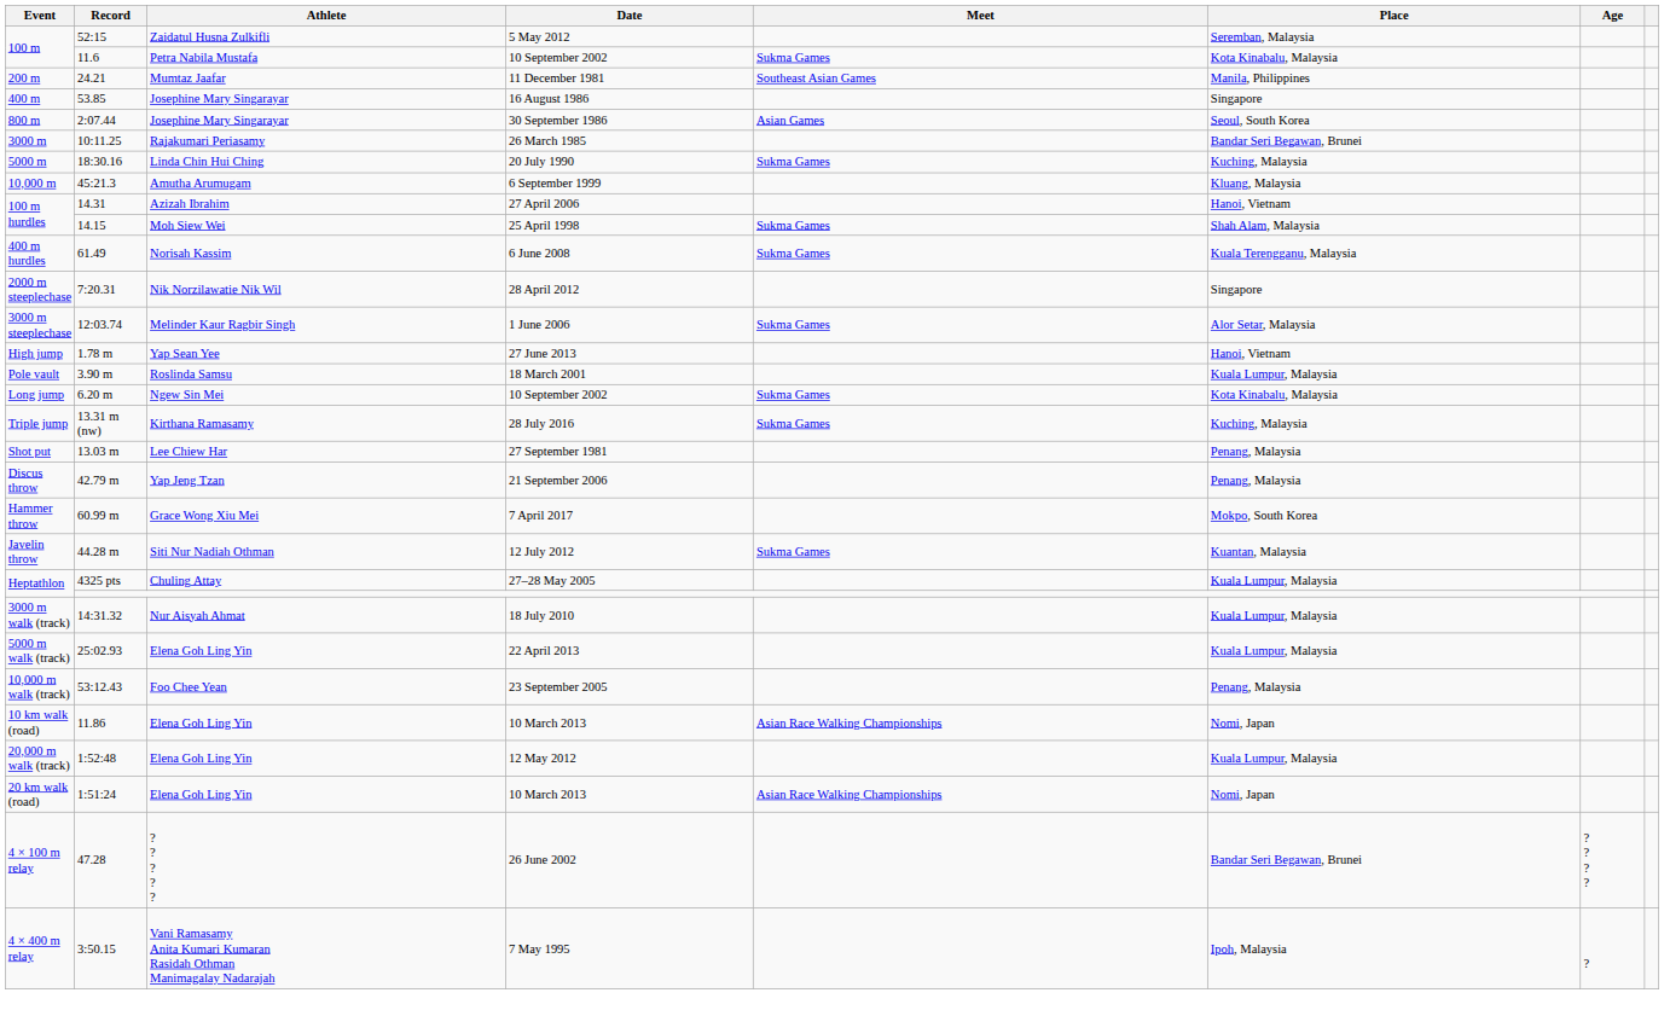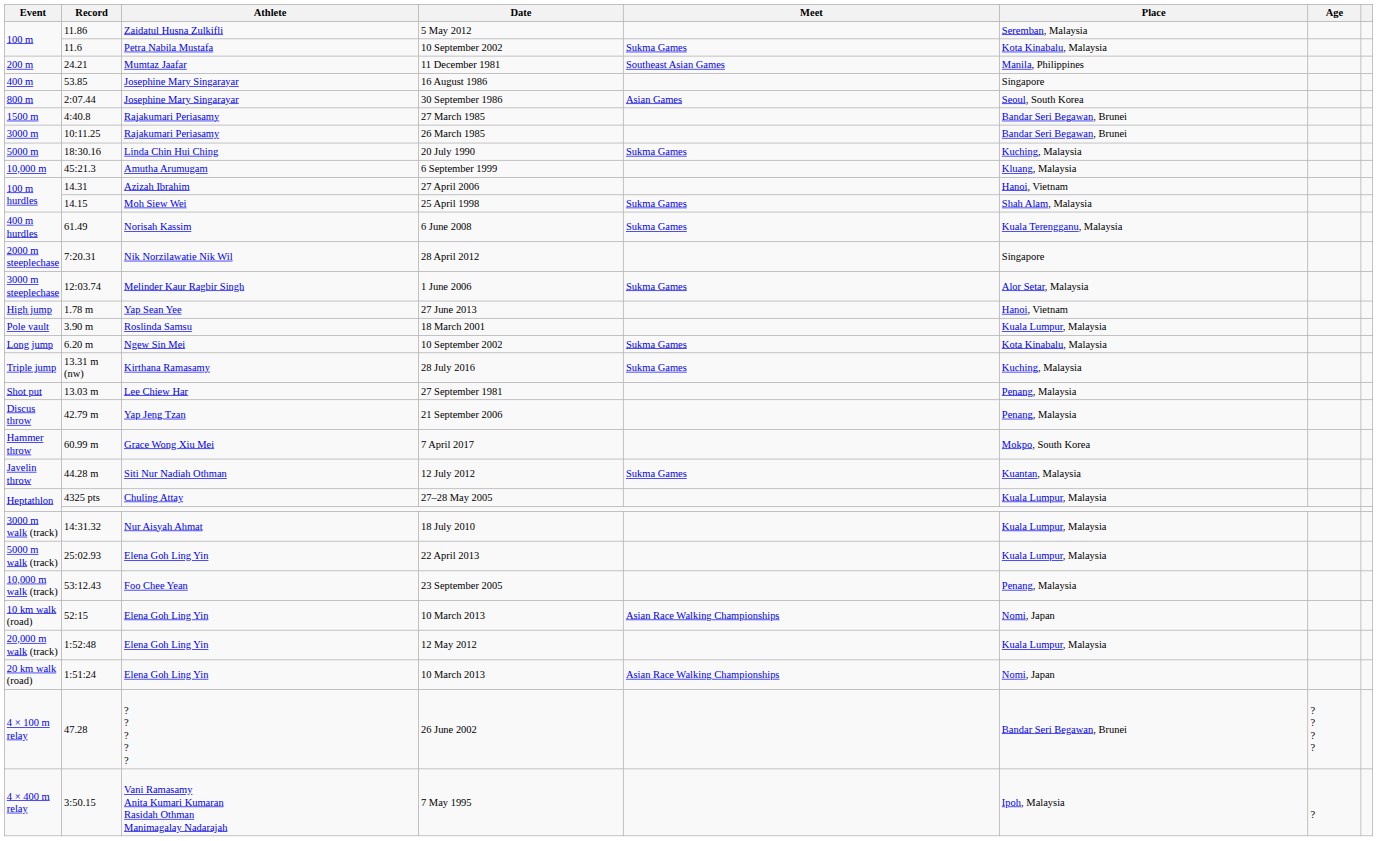 <table class="wikitable" style="font-size:95%; width: 100%;">
 <tr>
 <th width=50>Event</th>
 <th width=80>Record</th>
 <th>Athlete</th>
 <th>Date</th>
 <th>Meet</th>
 <th>Place</th>
 <th>Age</th>
 <th></th>
 </tr>
 <tr>
 <td rowspan=2><a href='#'>100 m</a></td>
-<td>52:15</td>
+<td>11.86</td>
 <td><a href='#'>Zaidatul Husna Zulkifli</a></td>
 <td>5 May 2012</td>
 <td></td>
 <td><a href='#'>Seremban</a>, Malaysia</td>
 <td></td>
 <td></td>
 </tr>
 <tr>
 <td>11.6 </td>
 <td><a href='#'>Petra Nabila Mustafa</a></td>
 <td>10 September 2002</td>
 <td><a href='#'>Sukma Games</a></td>
 <td><a href='#'>Kota Kinabalu</a>, Malaysia</td>
 <td></td>
 <td></td>
 </tr>
 <tr>
 <td><a href='#'>200 m</a></td>
 <td>24.21</td>
 <td><a href='#'>Mumtaz Jaafar</a></td>
 <td>11 December 1981</td>
 <td><a href='#'>Southeast Asian Games</a></td>
 <td><a href='#'>Manila</a>, Philippines</td>
 <td></td>
 <td></td>
 </tr>
 <tr>
 <td><a href='#'>400 m</a></td>
 <td>53.85</td>
 <td><a href='#'>Josephine Mary Singarayar</a></td>
 <td>16 August 1986</td>
 <td></td>
 <td>Singapore</td>
 <td></td>
 <td></td>
 </tr>
 <tr>
 <td><a href='#'>800 m</a></td>
 <td>2:07.44</td>
 <td><a href='#'>Josephine Mary Singarayar</a></td>
 <td>30 September 1986</td>
 <td><a href='#'>Asian Games</a></td>
 <td><a href='#'>Seoul</a>, South Korea</td>
+<td></td>
+<td></td>
+</tr>
+<tr>
+<td><a href='#'>1500 m</a></td>
+<td>4:40.8 </td>
+<td><a href='#'>Rajakumari Periasamy</a></td>
+<td>27 March 1985</td>
+<td></td>
+<td><a href='#'>Bandar Seri Begawan</a>, Brunei</td>
 <td></td>
 <td></td>
 </tr>
 <tr>
 <td><a href='#'>3000 m</a></td>
 <td>10:11.25</td>
 <td><a href='#'>Rajakumari Periasamy</a></td>
 <td>26 March 1985</td>
 <td></td>
 <td><a href='#'>Bandar Seri Begawan</a>, Brunei</td>
 <td></td>
 <td></td>
 </tr>
 <tr>
 <td><a href='#'>5000 m</a></td>
 <td>18:30.16</td>
 <td><a href='#'>Linda Chin Hui Ching</a></td>
 <td>20 July 1990</td>
 <td><a href='#'>Sukma Games</a></td>
 <td><a href='#'>Kuching</a>, Malaysia</td>
 <td></td>
 <td></td>
 </tr>
 <tr>
 <td><a href='#'>10,000 m</a></td>
 <td>45:21.3 </td>
 <td><a href='#'>Amutha Arumugam</a></td>
 <td>6 September 1999</td>
 <td></td>
 <td><a href='#'>Kluang</a>, Malaysia</td>
 <td></td>
 <td></td>
 </tr>
 <tr>
 <td rowspan=2><a href='#'>100 m hurdles</a></td>
 <td>14.31</td>
 <td><a href='#'>Azizah Ibrahim</a></td>
 <td>27 April 2006</td>
 <td></td>
 <td><a href='#'>Hanoi</a>, Vietnam</td>
 <td></td>
 <td></td>
 </tr>
 <tr>
 <td>14.15 </td>
 <td><a href='#'>Moh Siew Wei</a></td>
 <td>25 April 1998</td>
 <td><a href='#'>Sukma Games</a></td>
 <td><a href='#'>Shah Alam</a>, Malaysia</td>
 <td></td>
 <td></td>
 </tr>
 <tr>
 <td><a href='#'>400 m hurdles</a></td>
 <td>61.49</td>
 <td><a href='#'>Norisah Kassim</a></td>
 <td>6 June 2008</td>
 <td><a href='#'>Sukma Games</a></td>
 <td> <a href='#'>Kuala Terengganu</a>, Malaysia</td>
 <td></td>
 <td></td>
 </tr>
 <tr>
 <td><a href='#'>2000 m steeplechase</a></td>
 <td>7:20.31</td>
 <td><a href='#'>Nik Norzilawatie Nik Wil</a></td>
 <td>28 April 2012</td>
 <td></td>
 <td> Singapore</td>
 <td></td>
 <td></td>
 </tr>
 <tr>
 <td><a href='#'>3000 m steeplechase</a></td>
 <td>12:03.74</td>
 <td><a href='#'>Melinder Kaur Ragbir Singh</a></td>
 <td>1 June 2006</td>
 <td><a href='#'>Sukma Games</a></td>
 <td> <a href='#'>Alor Setar</a>, Malaysia</td>
 <td></td>
 <td></td>
 </tr>
 <tr>
 <td><a href='#'>High jump</a></td>
 <td>1.78 m</td>
 <td><a href='#'>Yap Sean Yee</a></td>
 <td>27 June 2013</td>
 <td></td>
 <td> <a href='#'>Hanoi</a>, Vietnam</td>
 <td></td>
 <td></td>
 </tr>
 <tr>
 <td><a href='#'>Pole vault</a></td>
 <td>3.90 m</td>
 <td><a href='#'>Roslinda Samsu</a></td>
 <td>18 March 2001</td>
 <td></td>
 <td> <a href='#'>Kuala Lumpur</a>, Malaysia</td>
 <td></td>
 <td></td>
 </tr>
 <tr>
 <td><a href='#'>Long jump</a></td>
 <td>6.20 m</td>
 <td><a href='#'>Ngew Sin Mei</a></td>
 <td>10 September 2002</td>
 <td><a href='#'>Sukma Games</a></td>
 <td> <a href='#'>Kota Kinabalu</a>, Malaysia</td>
 <td></td>
 <td></td>
 </tr>
 <tr>
 <td><a href='#'>Triple jump</a></td>
 <td>13.31 m (nw)</td>
 <td><a href='#'>Kirthana Ramasamy</a></td>
 <td>28 July 2016</td>
 <td><a href='#'>Sukma Games</a></td>
 <td> <a href='#'>Kuching</a>, Malaysia</td>
 <td></td>
 <td></td>
 </tr>
 <tr>
 <td><a href='#'>Shot put</a></td>
 <td>13.03 m</td>
 <td><a href='#'>Lee Chiew Har</a></td>
 <td>27 September 1981</td>
 <td></td>
 <td><a href='#'>Penang</a>, Malaysia</td>
 <td></td>
 <td></td>
 </tr>
 <tr>
 <td><a href='#'>Discus throw</a></td>
 <td>42.79 m</td>
 <td><a href='#'>Yap Jeng Tzan</a></td>
 <td>21 September 2006</td>
 <td></td>
 <td> <a href='#'>Penang</a>, Malaysia</td>
 <td></td>
 <td></td>
 </tr>
 <tr>
 <td><a href='#'>Hammer throw</a></td>
 <td>60.99 m</td>
 <td><a href='#'>Grace Wong Xiu Mei</a></td>
 <td>7 April 2017</td>
 <td></td>
 <td><a href='#'>Mokpo</a>, South Korea</td>
 <td></td>
 <td></td>
 </tr>
 <tr>
 <td><a href='#'>Javelin throw</a></td>
 <td>44.28 m</td>
 <td><a href='#'>Siti Nur Nadiah Othman</a></td>
 <td>12 July 2012</td>
 <td><a href='#'>Sukma Games</a></td>
 <td><a href='#'>Kuantan</a>, Malaysia</td>
 <td></td>
 <td></td>
 </tr>
 <tr>
 <td rowspan=2><a href='#'>Heptathlon</a></td>
 <td>4325 pts</td>
 <td><a href='#'>Chuling Attay</a></td>
 <td>27–28 May 2005</td>
 <td></td>
 <td><a href='#'>Kuala Lumpur</a>, Malaysia</td>
 <td></td>
 <td></td>
 </tr>
 <tr>
 <td colspan=6></td>
 <td></td>
 </tr>
 <tr>
 <td><a href='#'>3000 m walk</a> (track)</td>
 <td>14:31.32</td>
 <td><a href='#'>Nur Aisyah Ahmat</a></td>
 <td>18 July 2010</td>
 <td></td>
 <td><a href='#'>Kuala Lumpur</a>, Malaysia</td>
 <td></td>
 <td></td>
 </tr>
 <tr>
 <td><a href='#'>5000 m walk</a> (track)</td>
 <td>25:02.93</td>
 <td><a href='#'>Elena Goh Ling Yin</a></td>
 <td>22 April 2013</td>
 <td></td>
 <td><a href='#'>Kuala Lumpur</a>, Malaysia</td>
 <td></td>
 <td></td>
 </tr>
 <tr>
 <td><a href='#'>10,000 m walk</a> (track)</td>
 <td>53:12.43</td>
 <td><a href='#'>Foo Chee Yean</a></td>
 <td>23 September 2005</td>
 <td></td>
 <td><a href='#'>Penang</a>, Malaysia</td>
 <td></td>
 <td></td>
 </tr>
 <tr>
 <td><a href='#'>10 km walk</a> (road)</td>
-<td>11.86</td>
+<td>52:15</td>
 <td><a href='#'>Elena Goh Ling Yin</a></td>
 <td>10 March 2013</td>
 <td><a href='#'>Asian Race Walking Championships</a></td>
 <td><a href='#'>Nomi</a>, Japan</td>
 <td></td>
 <td></td>
 </tr>
 <tr>
 <td><a href='#'>20,000 m walk</a> (track)</td>
 <td>1:52:48</td>
 <td><a href='#'>Elena Goh Ling Yin</a></td>
 <td>12 May 2012</td>
 <td></td>
 <td><a href='#'>Kuala Lumpur</a>, Malaysia</td>
 <td></td>
 <td></td>
 </tr>
 <tr>
 <td><a href='#'>20 km walk</a> (road)</td>
 <td>1:51:24</td>
 <td><a href='#'>Elena Goh Ling Yin</a></td>
 <td>10 March 2013</td>
 <td><a href='#'>Asian Race Walking Championships</a></td>
 <td><a href='#'>Nomi</a>, Japan</td>
 <td></td>
 <td></td>
 </tr>
 <tr>
 <td><a href='#'>4 × 100 m relay</a></td>
 <td>47.28</td>
 <td><br>?<br>?<br>?<br>?<br>?</td>
 <td>26 June 2002</td>
 <td></td>
 <td> <a href='#'>Bandar Seri Begawan</a>, Brunei</td>
 <td>?<br>?<br>?<br>?</td>
 <td></td>
 </tr>
 <tr>
 <td><a href='#'>4 × 400 m relay</a></td>
 <td>3:50.15</td>
 <td><br><a href='#'>Vani Ramasamy</a><br><a href='#'>Anita Kumari Kumaran</a><br><a href='#'>Rasidah Othman</a><br><a href='#'>Manimagalay Nadarajah</a></td>
 <td>7 May 1995</td>
 <td></td>
 <td> <a href='#'>Ipoh</a>, Malaysia</td>
 <td><br><br>?<br></td>
 <td></td>
 </tr>
 </table>
